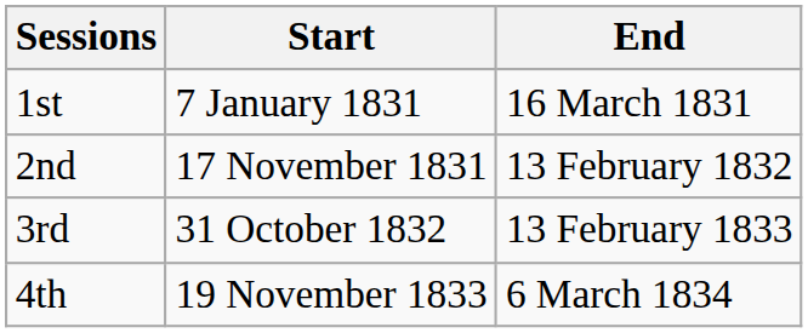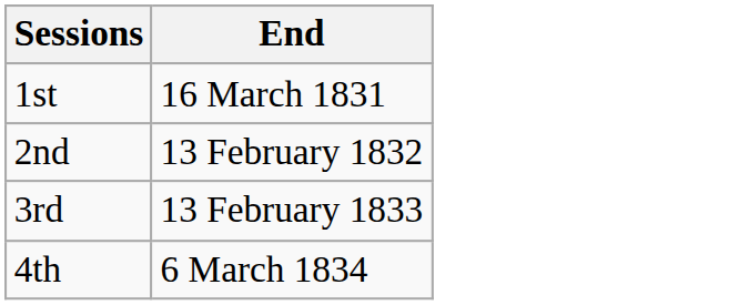 <table class="wikitable">
 <tr>
 <th>Sessions</th>
-<th>Start</th>
 <th>End</th>
 </tr>
 <tr>
 <td>1st</td>
-<td>7 January 1831</td>
 <td>16 March 1831</td>
 </tr>
 <tr>
 <td>2nd</td>
-<td>17 November 1831</td>
 <td>13 February 1832</td>
 </tr>
 <tr>
 <td>3rd</td>
-<td>31 October 1832</td>
 <td>13 February 1833</td>
 </tr>
 <tr>
 <td>4th</td>
-<td>19 November 1833</td>
 <td>6 March 1834</td>
 </tr>
 </table>
